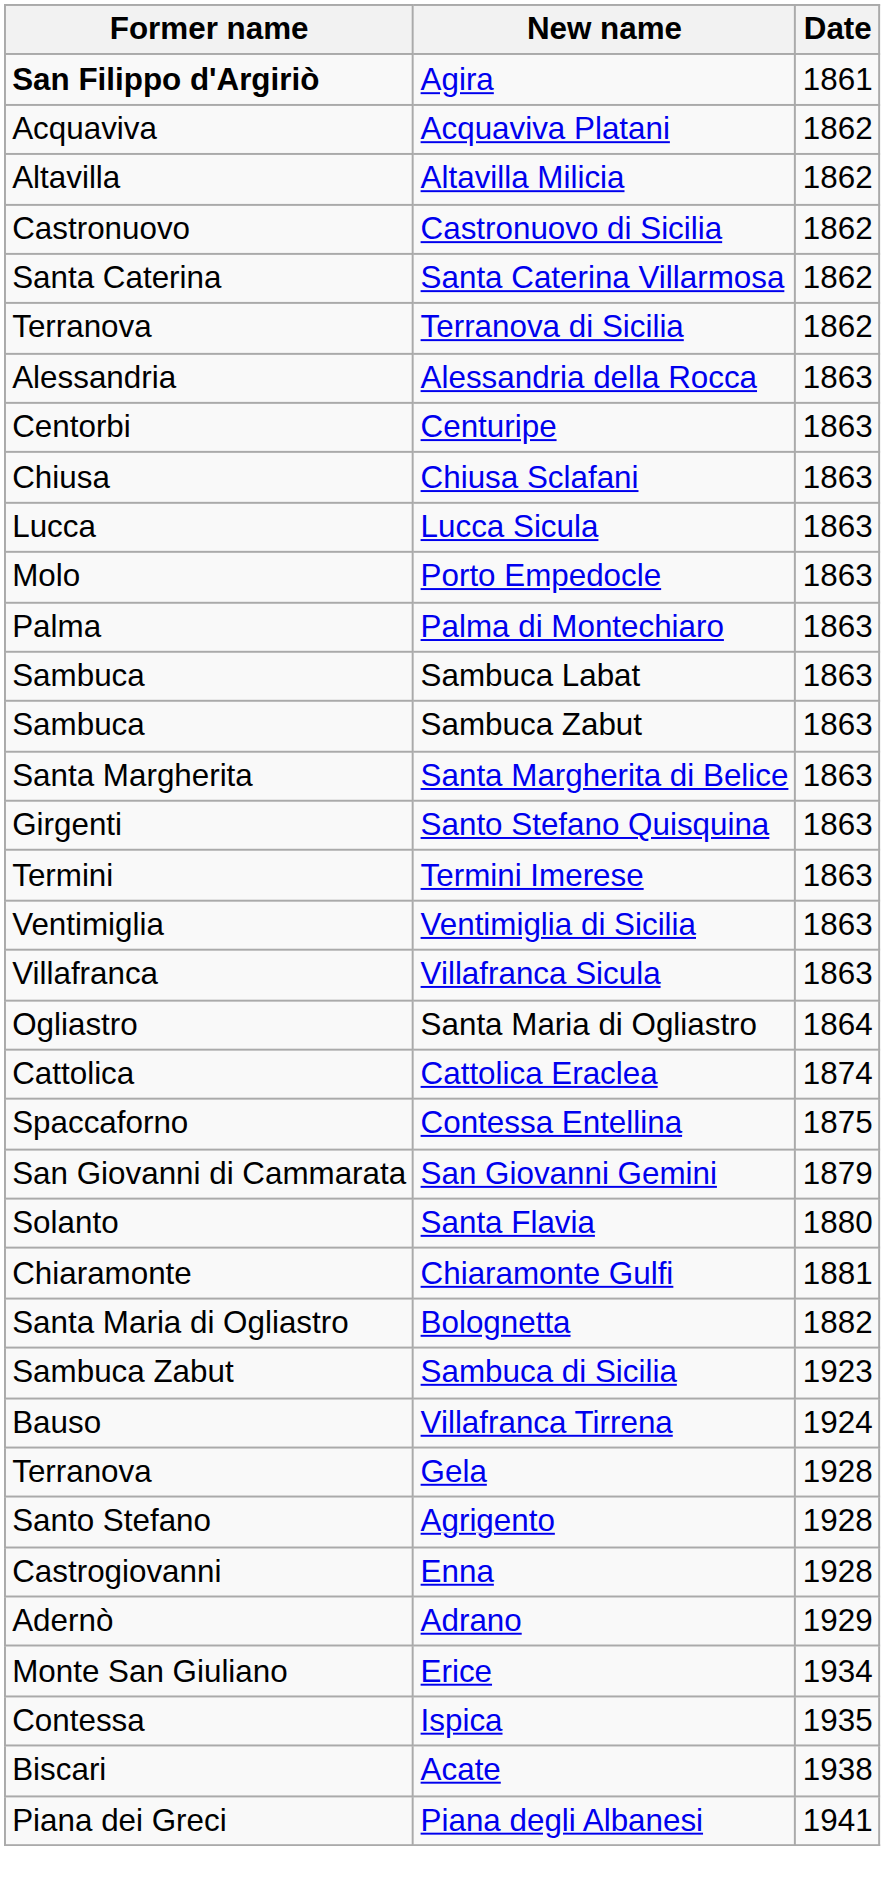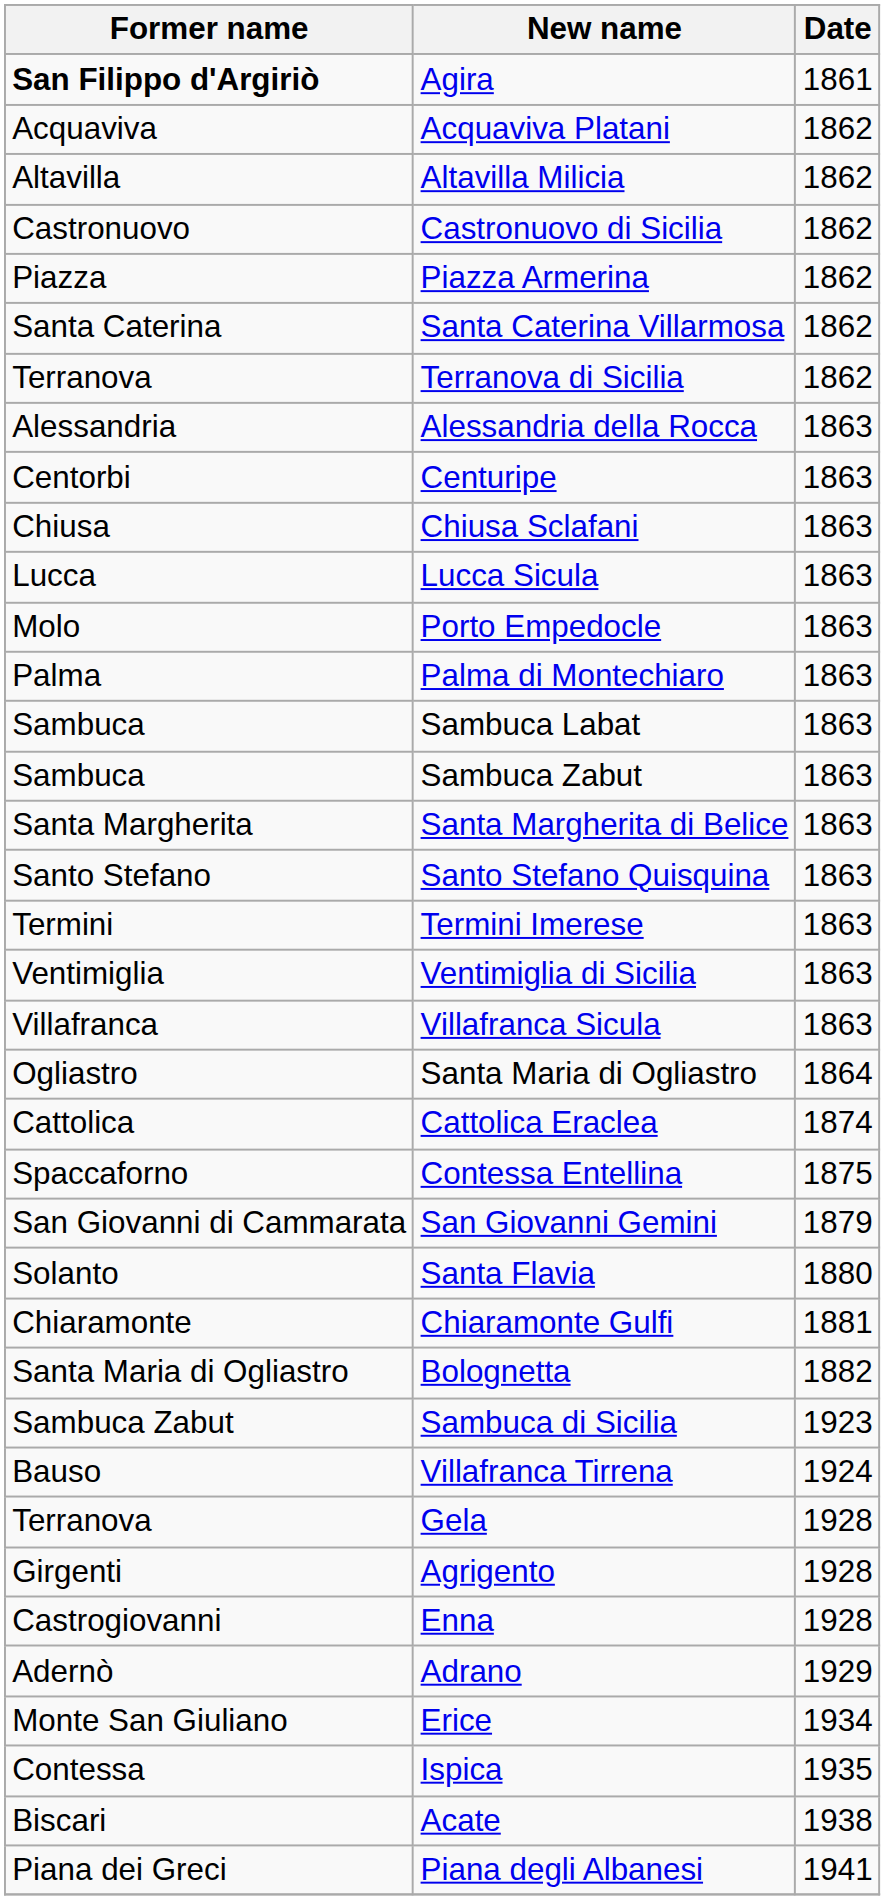 <table class="wikitable sortable">
 <tr>
 <th>Former name</th>
 <th>New name</th>
 <th>Date</th>
 </tr>
 <tr>
 <td><strong>San Filippo d'Argiriò</strong></td>
 <td><a href='#'>Agira</a></td>
 <td>1861</td>
 </tr>
 <tr>
 <td>Acquaviva</td>
 <td><a href='#'>Acquaviva Platani</a></td>
 <td>1862</td>
 </tr>
 <tr>
 <td>Altavilla</td>
 <td><a href='#'>Altavilla Milicia</a></td>
 <td>1862</td>
 </tr>
 <tr>
 <td>Castronuovo</td>
 <td><a href='#'>Castronuovo di Sicilia</a></td>
+<td>1862</td>
+</tr>
+<tr>
+<td>Piazza</td>
+<td><a href='#'>Piazza Armerina</a></td>
 <td>1862</td>
 </tr>
 <tr>
 <td>Santa Caterina</td>
 <td><a href='#'>Santa Caterina Villarmosa</a></td>
 <td>1862</td>
 </tr>
 <tr>
 <td>Terranova</td>
 <td><a href='#'>Terranova di Sicilia</a></td>
 <td>1862</td>
 </tr>
 <tr>
 <td>Alessandria</td>
 <td><a href='#'>Alessandria della Rocca</a></td>
 <td>1863</td>
 </tr>
 <tr>
 <td>Centorbi</td>
 <td><a href='#'>Centuripe</a></td>
 <td>1863</td>
 </tr>
 <tr>
 <td>Chiusa</td>
 <td><a href='#'>Chiusa Sclafani</a></td>
 <td>1863</td>
 </tr>
 <tr>
 <td>Lucca</td>
 <td><a href='#'>Lucca Sicula</a></td>
 <td>1863</td>
 </tr>
 <tr>
 <td>Molo</td>
 <td><a href='#'>Porto Empedocle</a></td>
 <td>1863</td>
 </tr>
 <tr>
 <td>Palma</td>
 <td><a href='#'>Palma di Montechiaro</a></td>
 <td>1863</td>
 </tr>
 <tr>
 <td>Sambuca</td>
 <td>Sambuca Labat</td>
 <td>1863</td>
 </tr>
 <tr>
 <td>Sambuca</td>
 <td>Sambuca Zabut</td>
 <td>1863</td>
 </tr>
 <tr>
 <td>Santa Margherita</td>
 <td><a href='#'>Santa Margherita di Belice</a></td>
 <td>1863</td>
 </tr>
 <tr>
-<td>Girgenti</td>
+<td>Santo Stefano</td>
 <td><a href='#'>Santo Stefano Quisquina</a></td>
 <td>1863</td>
 </tr>
 <tr>
 <td>Termini</td>
 <td><a href='#'>Termini Imerese</a></td>
 <td>1863</td>
 </tr>
 <tr>
 <td>Ventimiglia</td>
 <td><a href='#'>Ventimiglia di Sicilia</a></td>
 <td>1863</td>
 </tr>
 <tr>
 <td>Villafranca</td>
 <td><a href='#'>Villafranca Sicula</a></td>
 <td>1863</td>
 </tr>
 <tr>
 <td>Ogliastro</td>
 <td>Santa Maria di Ogliastro</td>
 <td>1864</td>
 </tr>
 <tr>
 <td>Cattolica</td>
 <td><a href='#'>Cattolica Eraclea</a></td>
 <td>1874</td>
 </tr>
 <tr>
 <td>Spaccaforno</td>
 <td><a href='#'>Contessa Entellina</a></td>
 <td>1875</td>
 </tr>
 <tr>
 <td>San Giovanni di Cammarata</td>
 <td><a href='#'>San Giovanni Gemini</a></td>
 <td>1879</td>
 </tr>
 <tr>
 <td>Solanto</td>
 <td><a href='#'>Santa Flavia</a></td>
 <td>1880</td>
 </tr>
 <tr>
 <td>Chiaramonte</td>
 <td><a href='#'>Chiaramonte Gulfi</a></td>
 <td>1881</td>
 </tr>
 <tr>
 <td>Santa Maria di Ogliastro</td>
 <td><a href='#'>Bolognetta</a></td>
 <td>1882</td>
 </tr>
 <tr>
 <td>Sambuca Zabut</td>
 <td><a href='#'>Sambuca di Sicilia</a></td>
 <td>1923</td>
 </tr>
 <tr>
 <td>Bauso</td>
 <td><a href='#'>Villafranca Tirrena</a></td>
 <td>1924</td>
 </tr>
 <tr>
 <td>Terranova</td>
 <td><a href='#'>Gela</a></td>
 <td>1928</td>
 </tr>
 <tr>
-<td>Santo Stefano</td>
+<td>Girgenti</td>
 <td><a href='#'>Agrigento</a></td>
 <td>1928</td>
 </tr>
 <tr>
 <td>Castrogiovanni</td>
 <td><a href='#'>Enna</a></td>
 <td>1928</td>
 </tr>
 <tr>
 <td>Adernò</td>
 <td><a href='#'>Adrano</a></td>
 <td>1929</td>
 </tr>
 <tr>
 <td>Monte San Giuliano</td>
 <td><a href='#'>Erice</a></td>
 <td>1934</td>
 </tr>
 <tr>
 <td>Contessa</td>
 <td><a href='#'>Ispica</a></td>
 <td>1935</td>
 </tr>
 <tr>
 <td>Biscari</td>
 <td><a href='#'>Acate</a></td>
 <td>1938</td>
 </tr>
 <tr>
 <td>Piana dei Greci</td>
 <td><a href='#'>Piana degli Albanesi</a></td>
 <td>1941</td>
 </tr>
 <tr>
 </tr>
 </table>
